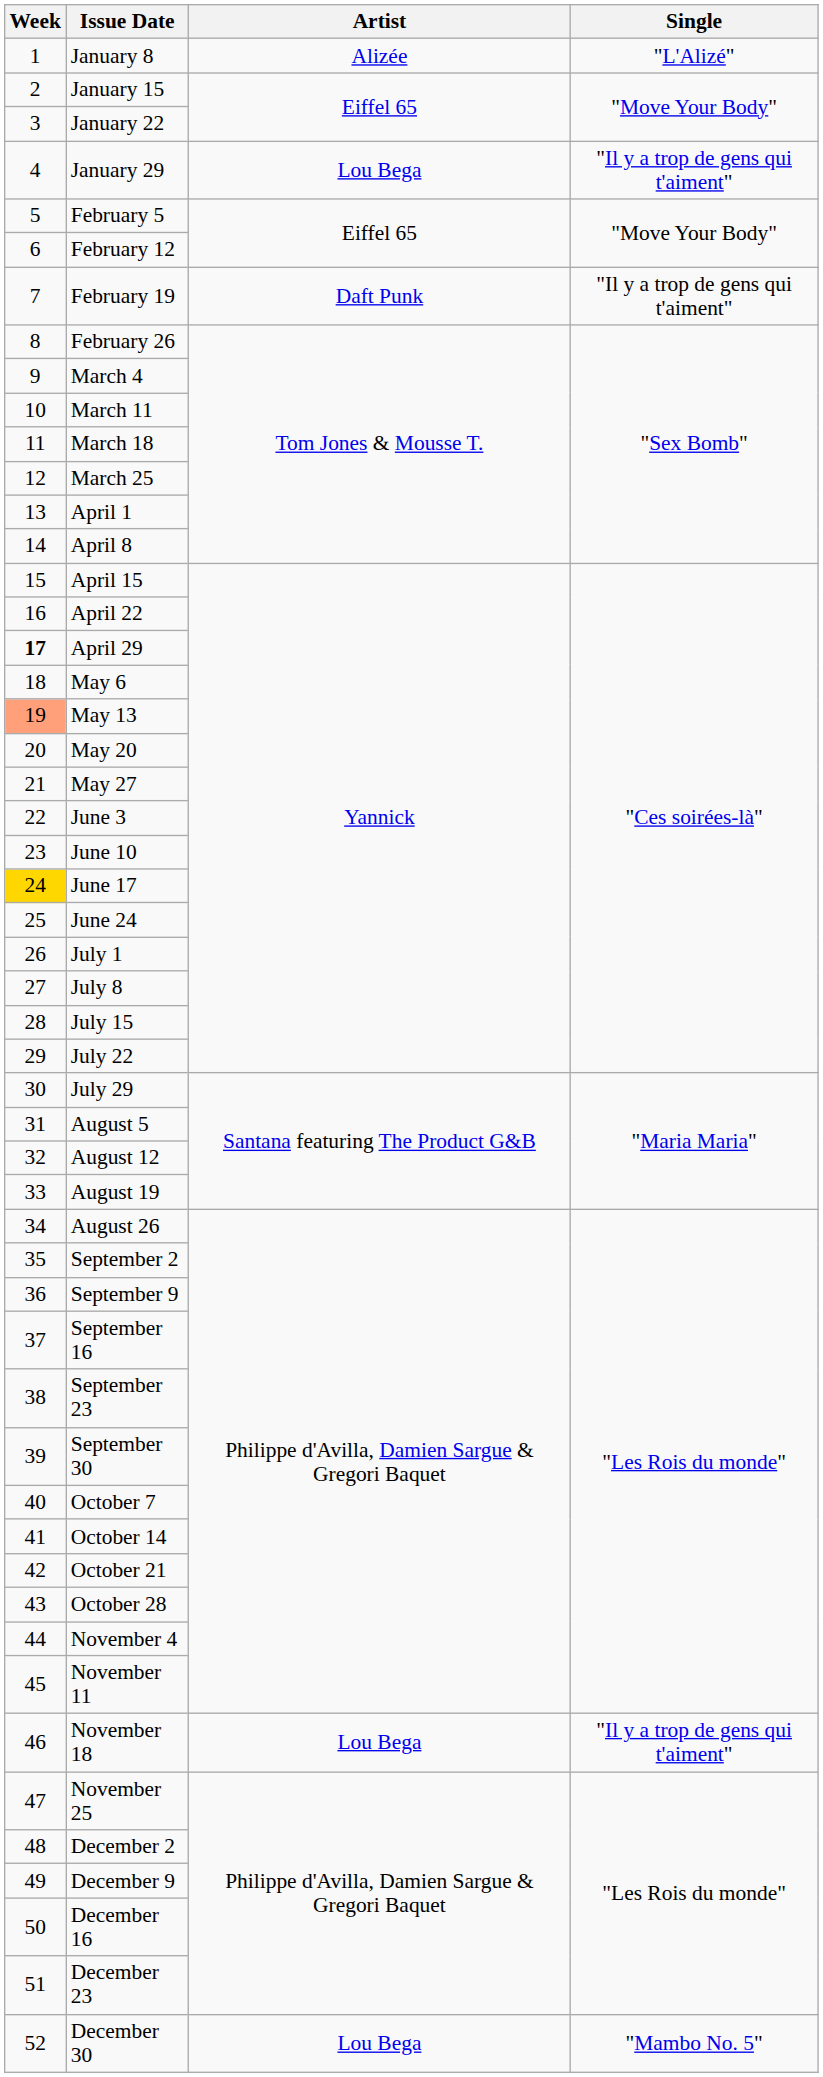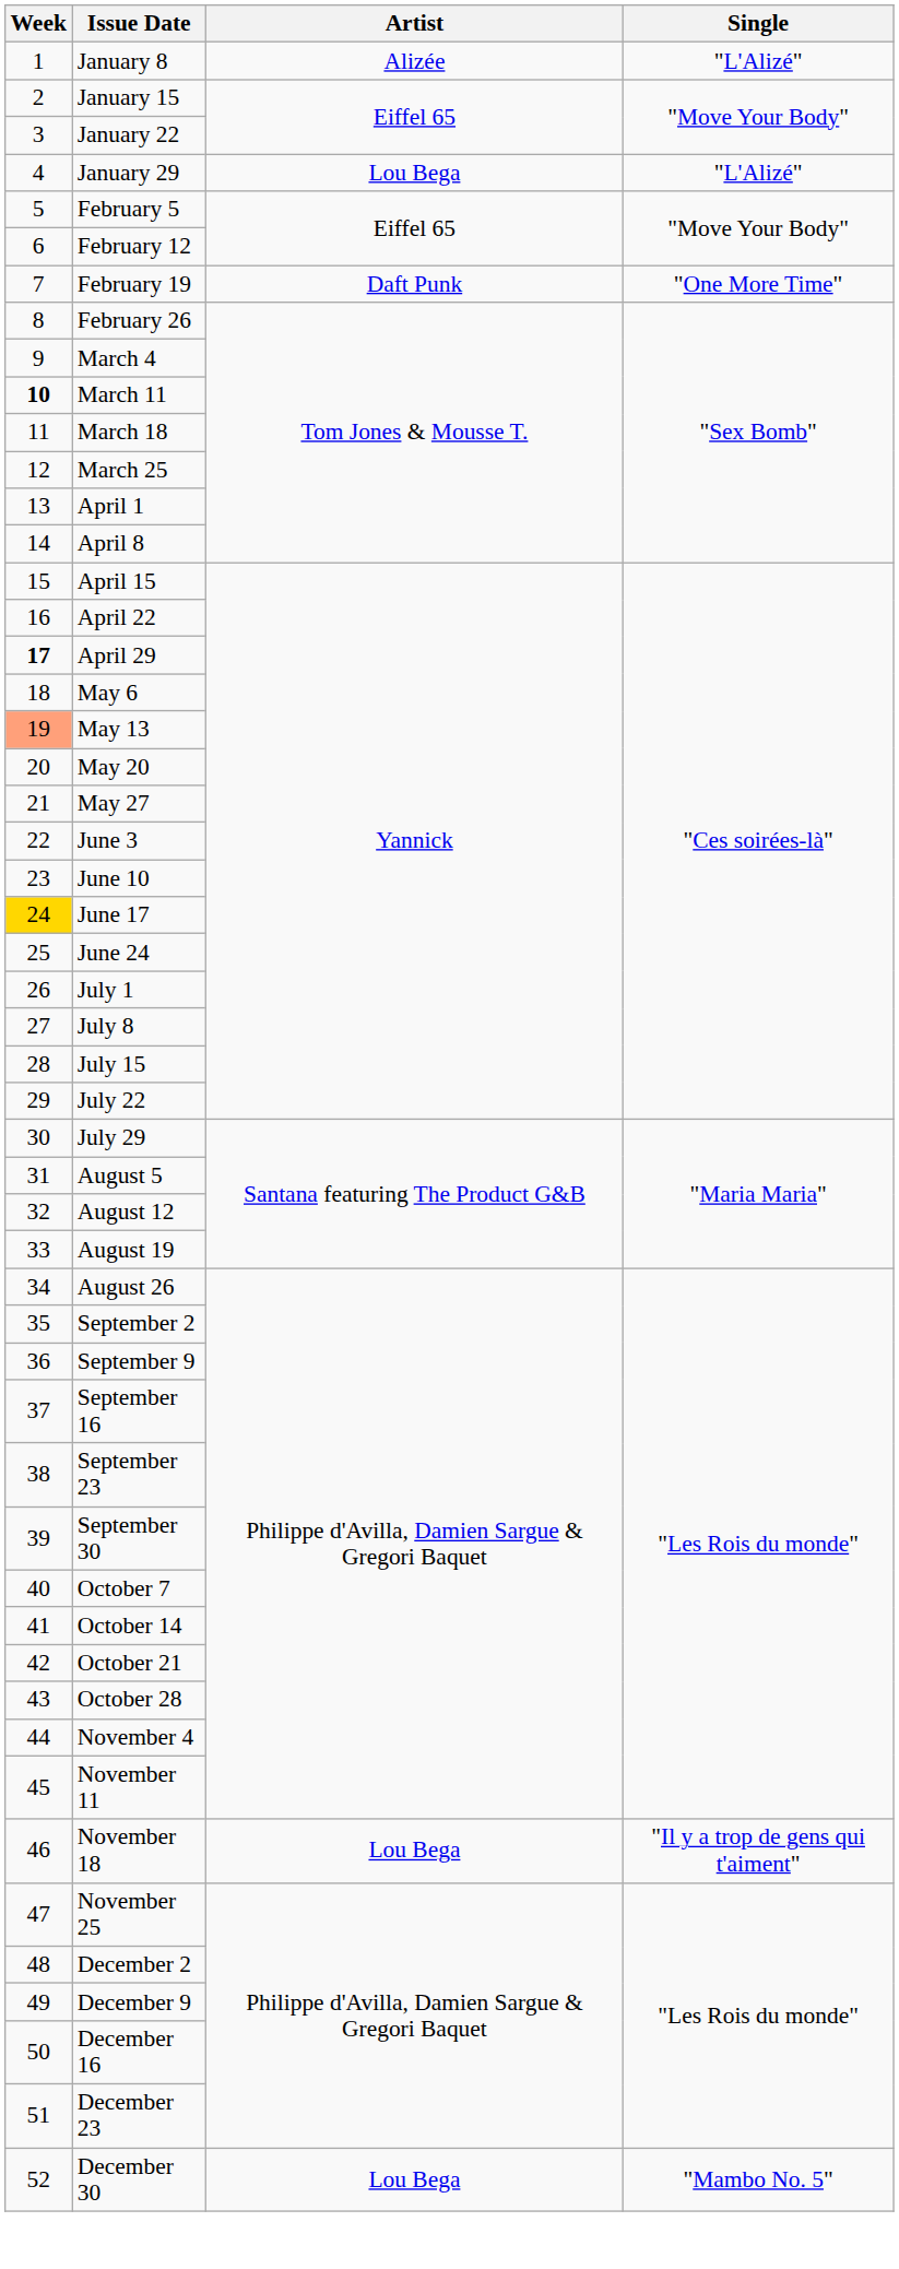 <table class="wikitable">
 <tr>
 <th>Week</th>
 <th>Issue Date</th>
 <th>Artist</th>
 <th>Single</th>
 </tr>
 <tr>
 <td style="text-align: center;">1</td>
 <td>January 8</td>
 <td style="text-align: center;"><a href='#'>Alizée</a></td>
 <td style="text-align: center;">"<a href='#'>L'Alizé</a>"</td>
 </tr>
 <tr>
 <td style="text-align: center;">2</td>
 <td>January 15</td>
 <td rowspan="2" style="text-align: center;"><a href='#'>Eiffel 65</a></td>
 <td rowspan="2" style="text-align: center;">"<a href='#'>Move Your Body</a>"</td>
 </tr>
 <tr>
 <td style="text-align: center;">3</td>
 <td>January 22</td>
 </tr>
 <tr>
 <td style="text-align: center;">4</td>
 <td>January 29</td>
 <td style="text-align: center;"><a href='#'>Lou Bega</a></td>
-<td style="text-align: center;">"<a href='#'>Il y a trop de gens qui t'aiment</a>"</td>
+<td style="text-align: center;">"<a href='#'>L'Alizé</a>"</td>
 </tr>
 <tr>
 <td style="text-align: center;">5</td>
 <td>February 5</td>
 <td rowspan="2" style="text-align: center;">Eiffel 65</td>
 <td rowspan="2" style="text-align: center;">"Move Your Body"</td>
 </tr>
 <tr>
 <td style="text-align: center;">6</td>
 <td>February 12</td>
 </tr>
 <tr>
 <td style="text-align: center;">7</td>
 <td>February 19</td>
 <td style="text-align: center;"><a href='#'>Daft Punk</a></td>
-<td style="text-align: center;">"Il y a trop de gens qui t'aiment"</td>
+<td style="text-align: center;">"<a href='#'>One More Time</a>"</td>
 </tr>
 <tr>
 <td style="text-align: center;">8</td>
 <td>February 26</td>
 <td rowspan="7" style="text-align: center;"><a href='#'>Tom Jones</a> & <a href='#'>Mousse T.</a></td>
 <td rowspan="7" style="text-align: center;">"<a href='#'>Sex Bomb</a>"</td>
 </tr>
 <tr>
 <td style="text-align: center;">9</td>
 <td>March 4</td>
 </tr>
 <tr>
-<td style="text-align: center;">10</td>
+<td style="text-align: center;"><strong>10</strong></td>
 <td>March 11</td>
 </tr>
 <tr>
 <td style="text-align: center;">11</td>
 <td>March 18</td>
 </tr>
 <tr>
 <td style="text-align: center;">12</td>
 <td>March 25</td>
 </tr>
 <tr>
 <td style="text-align: center;">13</td>
 <td>April 1</td>
 </tr>
 <tr>
 <td style="text-align: center;">14</td>
 <td>April 8</td>
 </tr>
 <tr>
 <td style="text-align: center;">15</td>
 <td>April 15</td>
 <td rowspan="15" style="text-align: center;"><a href='#'>Yannick</a></td>
 <td rowspan="15" style="text-align: center;">"<a href='#'>Ces soirées-là</a>"</td>
 </tr>
 <tr>
 <td style="text-align: center;">16</td>
 <td>April 22</td>
 </tr>
 <tr>
 <td style="text-align: center;"><strong>17</strong></td>
 <td>April 29</td>
 </tr>
 <tr>
 <td style="text-align: center;">18</td>
 <td>May 6</td>
 </tr>
 <tr>
 <td style="background: lightsalmon; text-align: center;">19</td>
 <td>May 13</td>
 </tr>
 <tr>
 <td style="text-align: center;">20</td>
 <td>May 20</td>
 </tr>
 <tr>
 <td style="text-align: center;">21</td>
 <td>May 27</td>
 </tr>
 <tr>
 <td style="text-align: center;">22</td>
 <td>June 3</td>
 </tr>
 <tr>
 <td style="text-align: center;">23</td>
 <td>June 10</td>
 </tr>
 <tr>
 <td style="background: gold; text-align: center;">24</td>
 <td>June 17</td>
 </tr>
 <tr>
 <td style="text-align: center;">25</td>
 <td>June 24</td>
 </tr>
 <tr>
 <td style="text-align: center;">26</td>
 <td>July 1</td>
 </tr>
 <tr>
 <td style="text-align: center;">27</td>
 <td>July 8</td>
 </tr>
 <tr>
 <td style="text-align: center;">28</td>
 <td>July 15</td>
 </tr>
 <tr>
 <td style="text-align: center;">29</td>
 <td>July 22</td>
 </tr>
 <tr>
 <td style="text-align: center;">30</td>
 <td>July 29</td>
 <td rowspan="4" style="text-align: center;"><a href='#'>Santana</a> featuring <a href='#'>The Product G&B</a></td>
 <td rowspan="4" style="text-align: center;">"<a href='#'>Maria Maria</a>"</td>
 </tr>
 <tr>
 <td style="text-align: center;">31</td>
 <td>August 5</td>
 </tr>
 <tr>
 <td style="text-align: center;">32</td>
 <td>August 12</td>
 </tr>
 <tr>
 <td style="text-align: center;">33</td>
 <td>August 19</td>
 </tr>
 <tr>
 <td style="text-align: center;">34</td>
 <td>August 26</td>
 <td rowspan="12" style="text-align: center;">Philippe d'Avilla, <a href='#'>Damien Sargue</a> & Gregori Baquet</td>
 <td rowspan="12" style="text-align: center;">"<a href='#'>Les Rois du monde</a>"</td>
 </tr>
 <tr>
 <td style="text-align: center;">35</td>
 <td>September 2</td>
 </tr>
 <tr>
 <td style="text-align: center;">36</td>
 <td>September 9</td>
 </tr>
 <tr>
 <td style="text-align: center;">37</td>
 <td>September 16</td>
 </tr>
 <tr>
 <td style="text-align: center;">38</td>
 <td>September 23</td>
 </tr>
 <tr>
 <td style="text-align: center;">39</td>
 <td>September 30</td>
 </tr>
 <tr>
 <td style="text-align: center;">40</td>
 <td>October 7</td>
 </tr>
 <tr>
 <td style="text-align: center;">41</td>
 <td>October 14</td>
 </tr>
 <tr>
 <td style="text-align: center;">42</td>
 <td>October 21</td>
 </tr>
 <tr>
 <td style="text-align: center;">43</td>
 <td>October 28</td>
 </tr>
 <tr>
 <td style="text-align: center;">44</td>
 <td>November 4</td>
 </tr>
 <tr>
 <td style="text-align: center;">45</td>
 <td>November 11</td>
 </tr>
 <tr>
 <td style="text-align: center;">46</td>
 <td>November 18</td>
 <td style="text-align: center;"><a href='#'>Lou Bega</a></td>
 <td style="text-align: center;">"<a href='#'>Il y a trop de gens qui t'aiment</a>"</td>
 </tr>
 <tr>
 <td style="text-align: center;">47</td>
 <td>November 25</td>
 <td rowspan="5" style="text-align: center;">Philippe d'Avilla, Damien Sargue & Gregori Baquet</td>
 <td rowspan="5" style="text-align: center;">"Les Rois du monde"</td>
 </tr>
 <tr>
 <td style="text-align: center;">48</td>
 <td>December 2</td>
 </tr>
 <tr>
 <td style="text-align: center;">49</td>
 <td>December 9</td>
 </tr>
 <tr>
 <td style="text-align: center;">50</td>
 <td>December 16</td>
 </tr>
 <tr>
 <td style="text-align: center;">51</td>
 <td>December 23</td>
 </tr>
 <tr>
 <td style="text-align: center;">52</td>
 <td>December 30</td>
 <td style="text-align: center;"><a href='#'>Lou Bega</a></td>
 <td style="text-align: center;">"<a href='#'>Mambo No. 5</a>"</td>
 </tr>
 </table>
